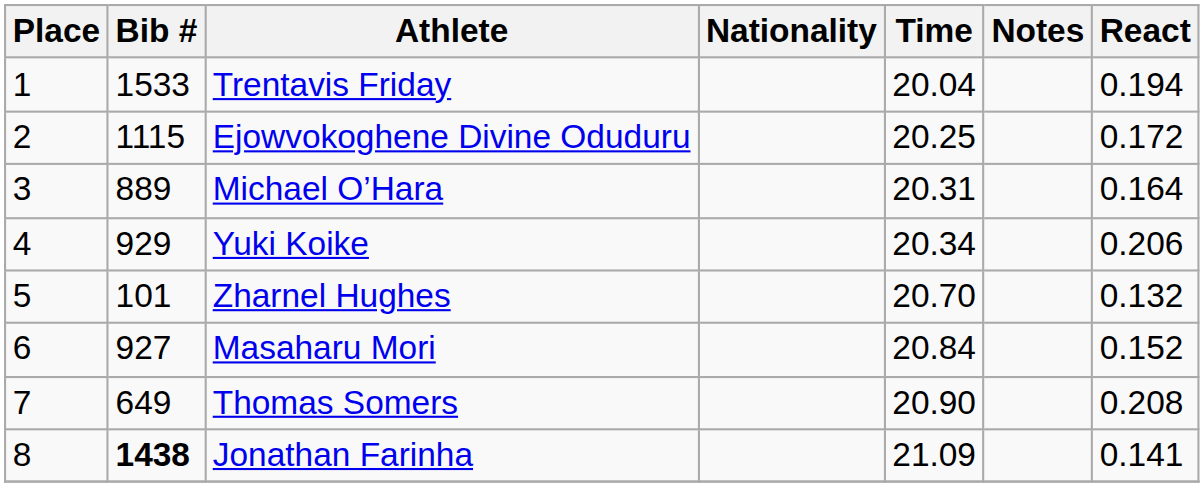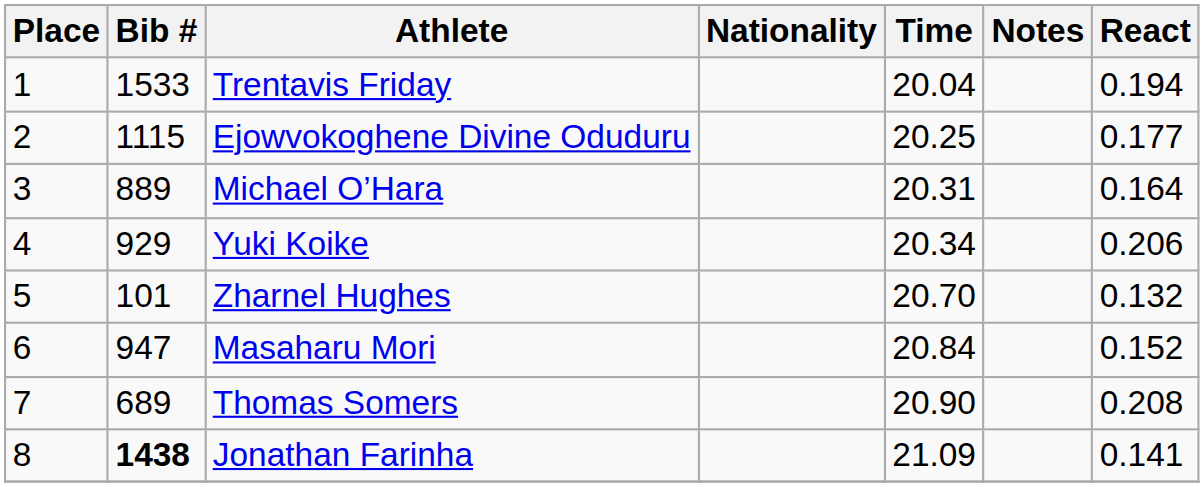 <table class="wikitable">
 <tr>
 <th>Place</th>
 <th>Bib #</th>
 <th>Athlete</th>
 <th>Nationality</th>
 <th>Time</th>
 <th>Notes</th>
 <th>React</th>
 </tr>
 <tr>
 <td>1</td>
 <td>1533</td>
 <td><a href='#'>Trentavis Friday</a></td>
 <td></td>
 <td>20.04</td>
 <td></td>
 <td>0.194</td>
 </tr>
 <tr>
 <td>2</td>
 <td>1115</td>
 <td><a href='#'>Ejowvokoghene Divine Oduduru</a></td>
 <td></td>
 <td>20.25</td>
 <td></td>
-<td>0.172</td>
+<td>0.177</td>
 </tr>
 <tr>
 <td>3</td>
 <td>889</td>
 <td><a href='#'>Michael O’Hara</a></td>
 <td></td>
 <td>20.31</td>
 <td></td>
 <td>0.164</td>
 </tr>
 <tr>
 <td>4</td>
 <td>929</td>
 <td><a href='#'>Yuki Koike</a></td>
 <td></td>
 <td>20.34</td>
 <td></td>
 <td>0.206</td>
 </tr>
 <tr>
 <td>5</td>
 <td>101</td>
 <td><a href='#'>Zharnel Hughes</a></td>
 <td></td>
 <td>20.70</td>
 <td></td>
 <td>0.132</td>
 </tr>
 <tr>
 <td>6</td>
-<td>927</td>
+<td>947</td>
 <td><a href='#'>Masaharu Mori</a></td>
 <td></td>
 <td>20.84</td>
 <td></td>
 <td>0.152</td>
 </tr>
 <tr>
 <td>7</td>
-<td>649</td>
+<td>689</td>
 <td><a href='#'>Thomas Somers</a></td>
 <td></td>
 <td>20.90</td>
 <td></td>
 <td>0.208</td>
 </tr>
 <tr>
 <td>8</td>
 <td><strong>1438</strong></td>
 <td><a href='#'>Jonathan Farinha</a></td>
 <td></td>
 <td>21.09</td>
 <td></td>
 <td>0.141</td>
 </tr>
 <tr>
 </tr>
 </table>
